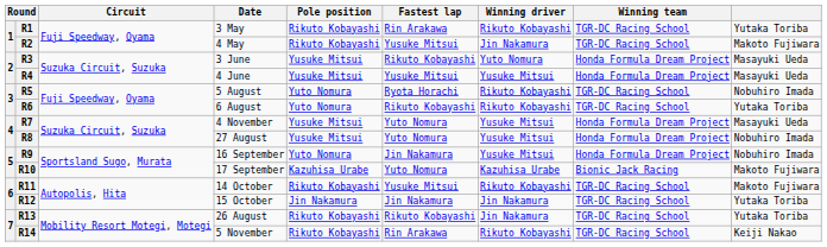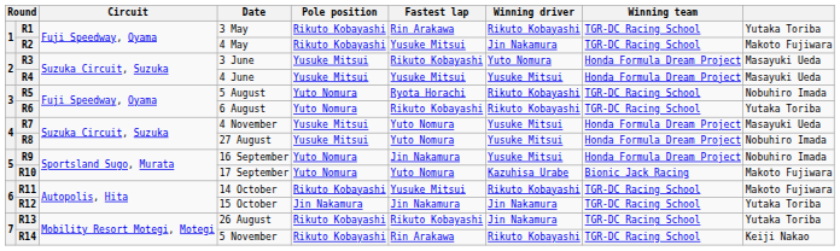 <table class="wikitable" style="font-size:85%;">
 <tr>
 <th colspan=2>Round</th>
 <th>Circuit</th>
 <th>Date</th>
 <th>Pole position</th>
 <th>Fastest lap</th>
 <th>Winning driver</th>
 <th>Winning team</th>
 <th></th>
 </tr>
 <tr>
 <th rowspan=2>1</th>
 <th>R1</th>
 <td rowspan=2><a href='#'>Fuji Speedway</a>, <a href='#'>Oyama</a></td>
 <td>3 May</td>
 <td><a href='#'>Rikuto Kobayashi</a></td>
 <td><a href='#'>Rin Arakawa</a></td>
 <td><a href='#'>Rikuto Kobayashi</a></td>
 <td><a href='#'>TGR-DC Racing School</a></td>
 <td>Yutaka Toriba</td>
 </tr>
 <tr>
 <th>R2</th>
 <td>4 May</td>
 <td><a href='#'>Rikuto Kobayashi</a></td>
 <td><a href='#'>Yusuke Mitsui</a></td>
 <td><a href='#'>Jin Nakamura</a></td>
 <td><a href='#'>TGR-DC Racing School</a></td>
 <td>Makoto Fujiwara</td>
 </tr>
 <tr>
 <th rowspan=2>2</th>
 <th>R3</th>
 <td rowspan=2><a href='#'>Suzuka Circuit</a>, <a href='#'>Suzuka</a></td>
 <td>3 June</td>
 <td><a href='#'>Yusuke Mitsui</a></td>
 <td><a href='#'>Rikuto Kobayashi</a></td>
 <td><a href='#'>Yuto Nomura</a></td>
 <td><a href='#'>Honda Formula Dream Project</a></td>
 <td>Masayuki Ueda</td>
 </tr>
 <tr>
 <th>R4</th>
 <td>4 June</td>
 <td><a href='#'>Yusuke Mitsui</a></td>
 <td><a href='#'>Yusuke Mitsui</a></td>
 <td><a href='#'>Yusuke Mitsui</a></td>
 <td><a href='#'>Honda Formula Dream Project</a></td>
 <td>Masayuki Ueda</td>
 </tr>
 <tr>
 <th rowspan=2>3</th>
 <th>R5</th>
 <td rowspan=2><a href='#'>Fuji Speedway</a>, <a href='#'>Oyama</a></td>
 <td>5 August</td>
 <td><a href='#'>Yuto Nomura</a></td>
 <td><a href='#'>Ryota Horachi</a></td>
 <td><a href='#'>Rikuto Kobayashi</a></td>
 <td><a href='#'>TGR-DC Racing School</a></td>
 <td>Nobuhiro Imada</td>
 </tr>
 <tr>
 <th>R6</th>
 <td>6 August</td>
 <td><a href='#'>Yuto Nomura</a></td>
 <td><a href='#'>Rikuto Kobayashi</a></td>
 <td><a href='#'>Rikuto Kobayashi</a></td>
 <td><a href='#'>TGR-DC Racing School</a></td>
 <td>Yutaka Toriba</td>
 </tr>
 <tr>
 <th rowspan=2>4</th>
 <th>R7</th>
 <td rowspan=2><a href='#'>Suzuka Circuit</a>, <a href='#'>Suzuka</a></td>
 <td>4 November</td>
 <td><a href='#'>Yusuke Mitsui</a></td>
 <td><a href='#'>Yuto Nomura</a></td>
 <td><a href='#'>Yusuke Mitsui</a></td>
 <td><a href='#'>Honda Formula Dream Project</a></td>
 <td>Masayuki Ueda</td>
 </tr>
 <tr>
 <th>R8</th>
 <td>27 August</td>
 <td><a href='#'>Yusuke Mitsui</a></td>
 <td><a href='#'>Yuto Nomura</a></td>
 <td><a href='#'>Yusuke Mitsui</a></td>
 <td><a href='#'>Honda Formula Dream Project</a></td>
 <td>Nobuhiro Imada</td>
 </tr>
 <tr>
 <th rowspan=2>5</th>
 <th>R9</th>
 <td rowspan=2><a href='#'>Sportsland Sugo</a>, <a href='#'>Murata</a></td>
 <td>16 September</td>
 <td><a href='#'>Yuto Nomura</a></td>
 <td><a href='#'>Jin Nakamura</a></td>
 <td><a href='#'>Yusuke Mitsui</a></td>
 <td><a href='#'>Honda Formula Dream Project</a></td>
 <td>Nobuhiro Imada</td>
 </tr>
 <tr>
 <th>R10</th>
 <td>17 September</td>
-<td><a href='#'>Kazuhisa Urabe</a></td>
+<td><a href='#'>Yuto Nomura</a></td>
 <td><a href='#'>Yuto Nomura</a></td>
 <td><a href='#'>Kazuhisa Urabe</a></td>
 <td><a href='#'>Bionic Jack Racing</a></td>
 <td>Makoto Fujiwara</td>
 </tr>
 <tr>
 <th rowspan=2>6</th>
 <th>R11</th>
 <td rowspan=2><a href='#'>Autopolis</a>, <a href='#'>Hita</a></td>
 <td>14 October</td>
 <td><a href='#'>Rikuto Kobayashi</a></td>
 <td><a href='#'>Yusuke Mitsui</a></td>
 <td><a href='#'>Rikuto Kobayashi</a></td>
 <td><a href='#'>TGR-DC Racing School</a></td>
 <td>Makoto Fujiwara</td>
 </tr>
 <tr>
 <th>R12</th>
 <td>15 October</td>
 <td><a href='#'>Jin Nakamura</a></td>
 <td><a href='#'>Jin Nakamura</a></td>
 <td><a href='#'>Jin Nakamura</a></td>
 <td><a href='#'>TGR-DC Racing School</a></td>
 <td>Yutaka Toriba</td>
 </tr>
 <tr>
 <th rowspan=2>7</th>
 <th>R13</th>
 <td rowspan=2><a href='#'>Mobility Resort Motegi</a>, <a href='#'>Motegi</a></td>
 <td>26 August</td>
 <td><a href='#'>Rikuto Kobayashi</a></td>
 <td><a href='#'>Rikuto Kobayashi</a></td>
 <td><a href='#'>Jin Nakamura</a></td>
 <td><a href='#'>TGR-DC Racing School</a></td>
 <td>Yutaka Toriba</td>
 </tr>
 <tr>
 <th>R14</th>
 <td>5 November</td>
 <td><a href='#'>Rikuto Kobayashi</a></td>
 <td><a href='#'>Rin Arakawa</a></td>
 <td><a href='#'>Rikuto Kobayashi</a></td>
 <td><a href='#'>TGR-DC Racing School</a></td>
 <td>Keiji Nakao</td>
 </tr>
 </table>
